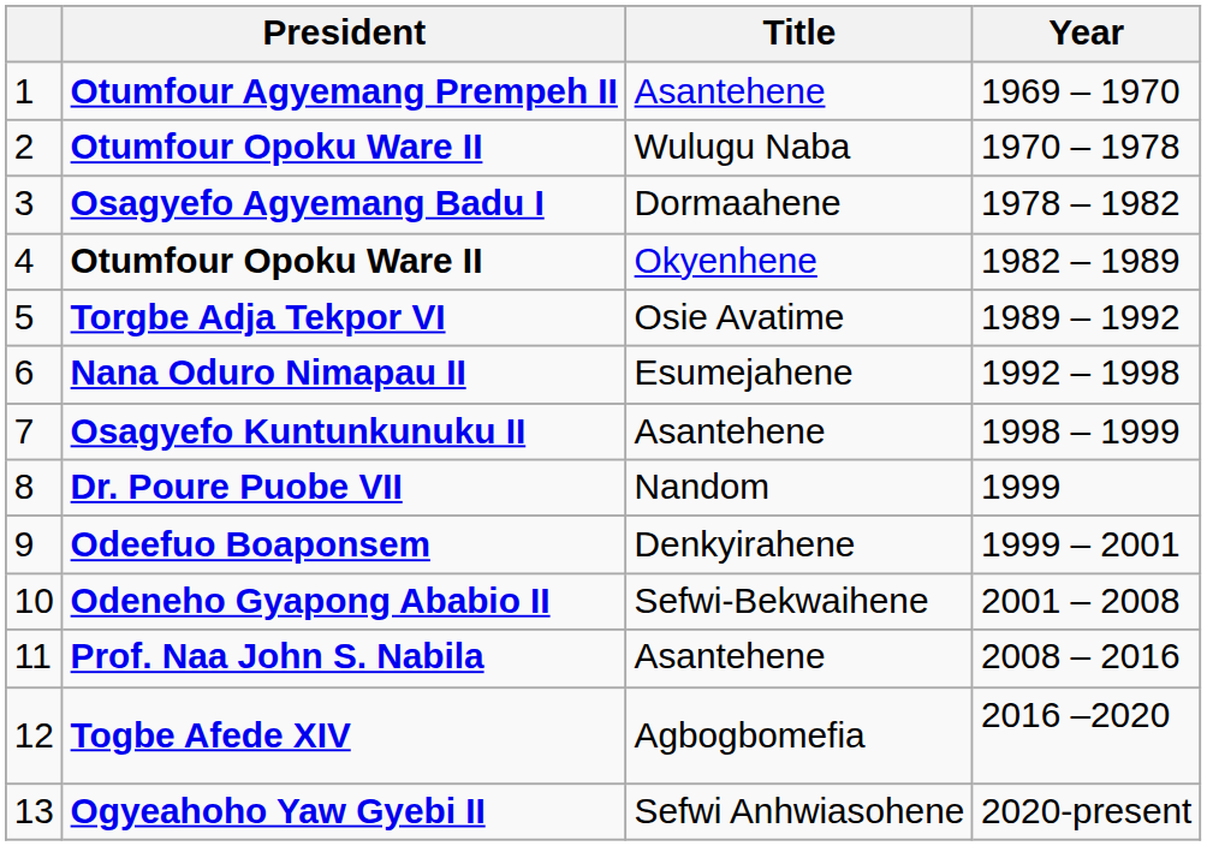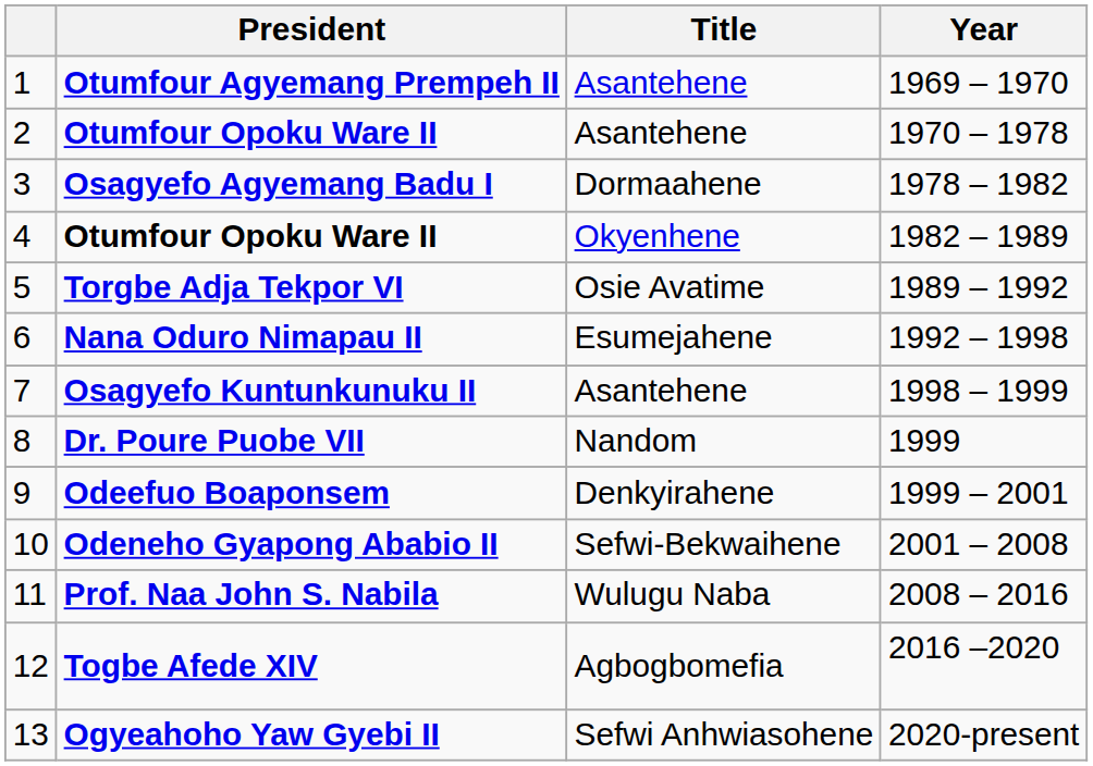 <table class="wikitable sortable">
 <tr>
 <th></th>
 <th>President</th>
 <th>Title</th>
 <th>Year</th>
 </tr>
 <tr>
 <td>1</td>
 <td><strong><a href='#'>Otumfour Agyemang Prempeh II</a></strong></td>
 <td><a href='#'>Asantehene</a></td>
 <td>1969 – 1970</td>
 </tr>
 <tr>
 <td>2</td>
 <td><strong><a href='#'>Otumfour Opoku Ware II</a></strong></td>
-<td>Wulugu Naba</td>
+<td>Asantehene</td>
 <td>1970 – 1978</td>
 </tr>
 <tr>
 <td>3</td>
 <td><strong><a href='#'>Osagyefo Agyemang Badu I</a></strong></td>
 <td>Dormaahene</td>
 <td>1978 – 1982</td>
 </tr>
 <tr>
 <td>4</td>
 <td><strong>Otumfour Opoku Ware II</strong></td>
 <td><a href='#'>Okyenhene</a></td>
 <td>1982 – 1989</td>
 </tr>
 <tr>
 <td>5</td>
 <td><strong><a href='#'>Torgbe Adja Tekpor VI</a></strong></td>
 <td>Osie Avatime</td>
 <td>1989 – 1992</td>
 </tr>
 <tr>
 <td>6</td>
 <td><strong><a href='#'>Nana Oduro Nimapau II</a></strong></td>
 <td>Esumejahene</td>
 <td>1992 – 1998</td>
 </tr>
 <tr>
 <td>7</td>
 <td><strong><a href='#'>Osagyefo Kuntunkunuku II</a></strong></td>
 <td>Asantehene</td>
 <td>1998 – 1999</td>
 </tr>
 <tr>
 <td>8</td>
 <td><strong><a href='#'>Dr. Poure Puobe VII</a></strong></td>
 <td>Nandom</td>
 <td>1999</td>
 </tr>
 <tr>
 <td>9</td>
 <td><strong><a href='#'>Odeefuo Boaponsem</a></strong></td>
 <td>Denkyirahene</td>
 <td>1999 – 2001</td>
 </tr>
 <tr>
 <td>10</td>
 <td><strong><a href='#'>Odeneho Gyapong Ababio II</a></strong></td>
 <td>Sefwi-Bekwaihene</td>
 <td>2001 – 2008</td>
 </tr>
 <tr>
 <td>11</td>
 <td><strong><a href='#'>Prof. Naa John S. Nabila</a></strong></td>
-<td>Asantehene</td>
+<td>Wulugu Naba</td>
 <td>2008 – 2016</td>
 </tr>
 <tr>
 <td>12</td>
 <td><strong><a href='#'>Togbe Afede XIV</a></strong></td>
 <td>Agbogbomefia</td>
 <td>2016 –2020<br><br></td>
 </tr>
 <tr>
 <td>13</td>
 <td><a href='#'><strong>Ogyeahoho Yaw Gyebi II</strong></a></td>
 <td>Sefwi Anhwiasohene</td>
 <td>2020-present</td>
 </tr>
 </table>
